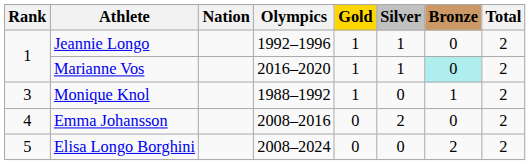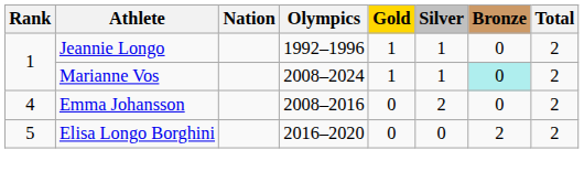 <table class="wikitable sortable" style="text-align:center">
 <tr>
 <th>Rank</th>
 <th>Athlete</th>
 <th>Nation</th>
 <th>Olympics</th>
 <th style="background-color:gold">Gold</th>
 <th style="background-color:silver">Silver</th>
 <th style="background-color:#cc9966">Bronze</th>
 <th>Total</th>
 </tr>
 <tr>
 <td rowspan="2">1</td>
 <td align=left data-sort-value="Longo, Jeannie"><a href='#'>Jeannie Longo</a></td>
 <td align=left></td>
 <td>1992–1996</td>
 <td>1</td>
 <td>1</td>
 <td>0</td>
 <td>2</td>
 </tr>
 <tr>
 <td align=left data-sort-value="Vos, Marianne"><a href='#'>Marianne Vos</a></td>
 <td align=left></td>
-<td>2016–2020</td>
+<td>2008–2024</td>
 <td>1</td>
 <td>1</td>
 <td style="background: paleturquoise;">0</td>
-<td>2</td>
-</tr>
-<tr>
-<td>3</td>
-<td align=left data-sort-value="Knol, Monique"><a href='#'>Monique Knol</a></td>
-<td align=left></td>
-<td>1988–1992</td>
-<td>1</td>
-<td>0</td>
-<td>1</td>
 <td>2</td>
 </tr>
 <tr>
 <td>4</td>
 <td align=left data-sort-value="Johansson, Emma"><a href='#'>Emma Johansson</a></td>
 <td align=left></td>
 <td>2008–2016</td>
 <td>0</td>
 <td>2</td>
 <td>0</td>
 <td>2</td>
 </tr>
 <tr>
 <td>5</td>
 <td align=left data-sort-value="Longo Borghini, Elisa"><a href='#'>Elisa Longo Borghini</a></td>
 <td align=left></td>
-<td>2008–2024</td>
+<td>2016–2020</td>
 <td>0</td>
 <td>0</td>
 <td>2</td>
 <td>2</td>
 </tr>
 </table>
